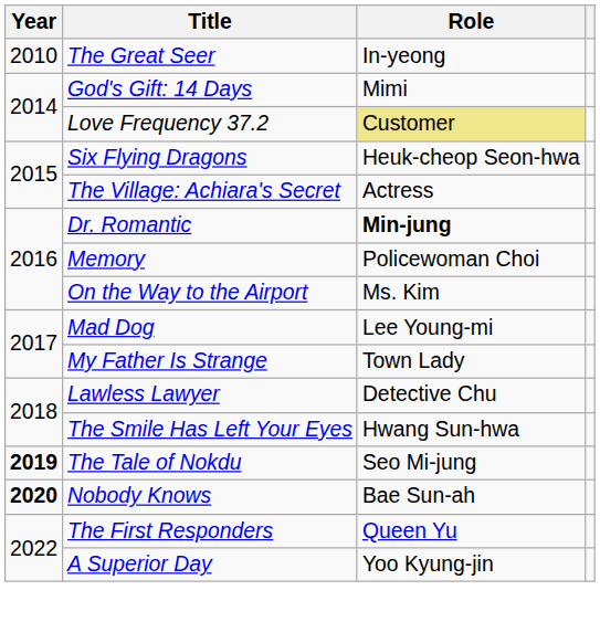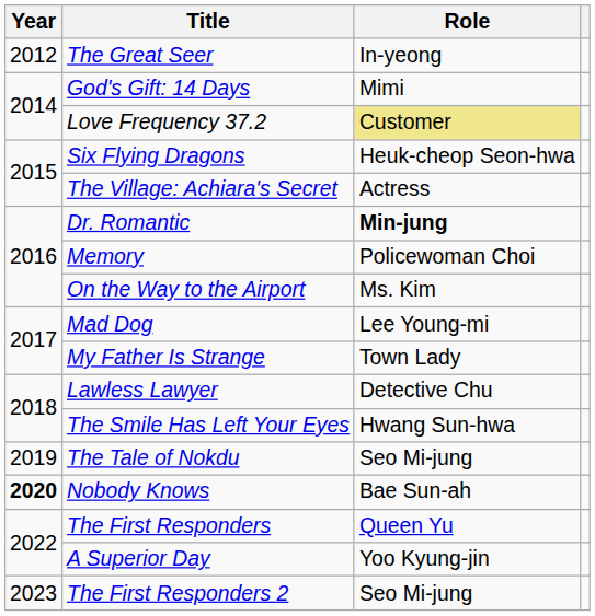 <table class="wikitable">
 <tr>
 <th>Year</th>
 <th>Title</th>
 <th>Role</th>
 <th></th>
 </tr>
 <tr>
-<td>2010</td>
+<td>2012</td>
 <td><em><a href='#'>The Great Seer</a></em></td>
 <td>In-yeong</td>
 <td></td>
 </tr>
 <tr>
 <td rowspan=2>2014</td>
 <td><em><a href='#'>God's Gift: 14 Days</a></em></td>
 <td>Mimi</td>
 <td></td>
 </tr>
 <tr>
 <td><em>Love Frequency 37.2</em></td>
 <td style="background: khaki;">Customer</td>
 <td></td>
 </tr>
 <tr>
 <td rowspan=2>2015</td>
 <td><em><a href='#'>Six Flying Dragons</a></em></td>
 <td>Heuk-cheop Seon-hwa</td>
 <td></td>
 </tr>
 <tr>
 <td><em><a href='#'>The Village: Achiara's Secret</a></em></td>
 <td>Actress</td>
 <td></td>
 </tr>
 <tr>
 <td rowspan=3>2016</td>
 <td><em><a href='#'>Dr. Romantic</a></em></td>
 <td><strong>Min-jung</strong></td>
 <td></td>
 </tr>
 <tr>
 <td><em><a href='#'>Memory</a></em></td>
 <td>Policewoman Choi</td>
 <td></td>
 </tr>
 <tr>
 <td><em><a href='#'>On the Way to the Airport</a></em></td>
 <td>Ms. Kim</td>
 <td></td>
 </tr>
 <tr>
 <td rowspan=2>2017</td>
 <td><em><a href='#'>Mad Dog</a></em></td>
 <td>Lee Young-mi</td>
 <td></td>
 </tr>
 <tr>
 <td><em><a href='#'>My Father Is Strange</a></em></td>
 <td>Town Lady</td>
 <td></td>
 </tr>
 <tr>
 <td rowspan=2>2018</td>
 <td><em><a href='#'>Lawless Lawyer</a></em></td>
 <td>Detective Chu</td>
 <td></td>
 </tr>
 <tr>
 <td><em><a href='#'>The Smile Has Left Your Eyes</a></em></td>
 <td>Hwang Sun-hwa</td>
 <td></td>
 </tr>
 <tr>
-<td><strong>2019</strong></td>
+<td>2019</td>
 <td><em><a href='#'>The Tale of Nokdu</a></em></td>
 <td>Seo Mi-jung</td>
 <td></td>
 </tr>
 <tr>
 <td><strong>2020</strong></td>
 <td><em><a href='#'>Nobody Knows</a></em></td>
 <td>Bae Sun-ah</td>
 <td></td>
 </tr>
 <tr>
 <td rowspan="2">2022</td>
 <td><em><a href='#'>The First Responders</a></em></td>
 <td><a href='#'>Queen Yu</a></td>
 <td></td>
 </tr>
 <tr>
 <td><em><a href='#'>A Superior Day</a></em></td>
 <td>Yoo Kyung-jin</td>
 <td></td>
 </tr>
+<tr>
+<td>2023</td>
+<td><em><a href='#'>The First Responders 2</a></em></td>
+<td>Seo Mi-jung</td>
+<td></td>
+</tr>
 </table>
